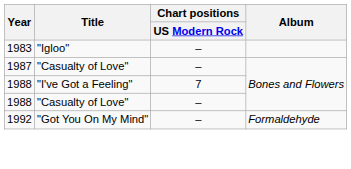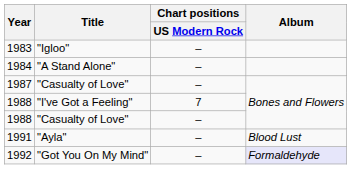 <table class="wikitable">
 <tr>
 <th rowspan="2">Year</th>
 <th rowspan="2">Title</th>
 <th colspan="1">Chart positions</th>
 <th rowspan="2">Album</th>
 </tr>
 <tr>
 <th>US <a href='#'>Modern Rock</a></th>
 </tr>
 <tr>
 <td>1983</td>
 <td>"Igloo"</td>
+<td align="center">–</td>
+<td></td>
+</tr>
+<tr>
+<td>1984</td>
+<td>"A Stand Alone"</td>
 <td align="center">–</td>
 <td></td>
 </tr>
 <tr>
 <td>1987</td>
 <td>"Casualty of Love"</td>
 <td align="center">–</td>
 <td rowspan="3"><em>Bones and Flowers</em></td>
 </tr>
 <tr>
 <td>1988</td>
 <td>"I've Got a Feeling"</td>
 <td align="center">7</td>
 </tr>
 <tr>
 <td>1988</td>
 <td>"Casualty of Love"</td>
 <td align="center">–</td>
 </tr>
 <tr>
+<td>1991</td>
+<td>"Ayla"</td>
+<td align="center">–</td>
+<td rowspan="1"><em>Blood Lust</em></td>
+</tr>
+<tr>
 <td>1992</td>
 <td>"Got You On My Mind"</td>
 <td align="center">–</td>
-<td rowspan="1"><em>Formaldehyde</em></td>
+<td rowspan="1" style="background: lavender;"><em>Formaldehyde</em></td>
 </tr>
 </table>
